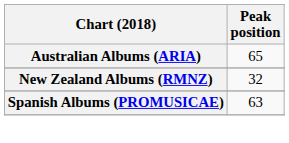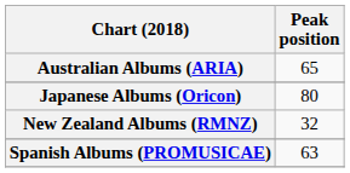 <table class="wikitable sortable plainrowheaders" style="text-align:center">
 <tr>
 <th scope="col">Chart (2018)</th>
 <th scope="col">Peak<br> position</th>
 </tr>
 <tr>
 <th scope="row">Australian Albums (<a href='#'>ARIA</a>)</th>
 <td>65</td>
 </tr>
 <tr>
 </tr>
 <tr>
 </tr>
 <tr>
 </tr>
 <tr>
 </tr>
 <tr>
 </tr>
 <tr>
+</tr>
+<tr>
+<th scope="row">Japanese Albums (<a href='#'>Oricon</a>)</th>
+<td>80</td>
 </tr>
 <tr>
 <th scope="row">New Zealand Albums (<a href='#'>RMNZ</a>)</th>
 <td>32</td>
 </tr>
 <tr>
 </tr>
 <tr>
 <th scope="row">Spanish Albums (<a href='#'>PROMUSICAE</a>)</th>
 <td>63</td>
 </tr>
 <tr>
 </tr>
 <tr>
 </tr>
 <tr>
 </tr>
 <tr>
 </tr>
 <tr>
 </tr>
 <tr>
 </tr>
 </table>
